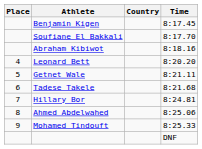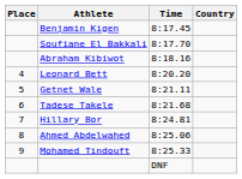 <table class="wikitable">
 <tr>
 <th>Place</th>
 <th>Athlete</th>
+<th>Time</th>
 <th>Country</th>
-<th>Time</th>
 </tr>
 <tr>
 <td align=center></td>
 <td><a href='#'>Benjamin Kigen</a></td>
+<td>8:17.45</td>
 <td></td>
-<td>8:17.45</td>
 </tr>
 <tr>
 <td align=center></td>
 <td><a href='#'>Soufiane El Bakkali</a></td>
+<td>8:17.70</td>
 <td></td>
-<td>8:17.70</td>
 </tr>
 <tr>
 <td align=center></td>
 <td><a href='#'>Abraham Kibiwot</a></td>
+<td>8:18.16</td>
 <td></td>
-<td>8:18.16</td>
 </tr>
 <tr>
 <td align=center>4</td>
 <td><a href='#'>Leonard Bett</a></td>
+<td>8:20.20</td>
 <td></td>
-<td>8:20.20</td>
 </tr>
 <tr>
 <td align=center>5</td>
 <td><a href='#'>Getnet Wale</a></td>
+<td>8:21.11</td>
 <td></td>
-<td>8:21.11</td>
 </tr>
 <tr>
 <td align=center>6</td>
 <td><a href='#'>Tadese Takele</a></td>
+<td>8:21.68</td>
 <td></td>
-<td>8:21.68</td>
 </tr>
 <tr>
 <td align=center>7</td>
 <td><a href='#'>Hillary Bor</a></td>
+<td>8:24.81</td>
 <td></td>
-<td>8:24.81</td>
 </tr>
 <tr>
 <td align=center>8</td>
 <td><a href='#'>Ahmed Abdelwahed</a></td>
+<td>8:25.06</td>
 <td></td>
-<td>8:25.06</td>
 </tr>
 <tr>
 <td align=center>9</td>
 <td><a href='#'>Mohamed Tindouft</a></td>
+<td>8:25.33</td>
 <td></td>
-<td>8:25.33</td>
 </tr>
 <tr>
 <td align=center></td>
 <td></td>
+<td>DNF</td>
 <td></td>
-<td>DNF</td>
 </tr>
 </table>
